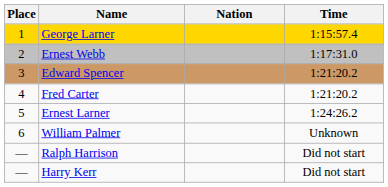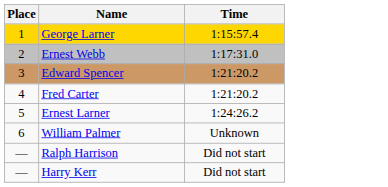 <table class=wikitable>
 <tr>
 <th width=20>Place</th>
 <th width=180>Name</th>
-<th width=120>Nation</th>
 <th width=120>Time</th>
 </tr>
 <tr bgcolor=gold>
 <td align=center>1</td>
 <td><a href='#'>George Larner</a></td>
-<td></td>
 <td align=center>1:15:57.4</td>
 </tr>
 <tr bgcolor=silver>
 <td align=center>2</td>
 <td><a href='#'>Ernest Webb</a></td>
-<td></td>
 <td align=center>1:17:31.0</td>
 </tr>
 <tr bgcolor=cc9966>
 <td align=center>3</td>
 <td><a href='#'>Edward Spencer</a></td>
-<td></td>
 <td align=center>1:21:20.2</td>
 </tr>
 <tr>
 <td align=center>4</td>
 <td><a href='#'>Fred Carter</a></td>
-<td></td>
 <td align=center>1:21:20.2</td>
 </tr>
 <tr>
 <td align=center>5</td>
 <td><a href='#'>Ernest Larner</a></td>
-<td></td>
 <td align=center>1:24:26.2</td>
 </tr>
 <tr>
 <td align=center>6</td>
 <td><a href='#'>William Palmer</a></td>
-<td></td>
 <td align=center>Unknown</td>
 </tr>
 <tr>
 <td align=center>—</td>
 <td><a href='#'>Ralph Harrison</a></td>
-<td></td>
 <td align=center>Did not start</td>
 </tr>
 <tr>
 <td align=center>—</td>
 <td><a href='#'>Harry Kerr</a></td>
-<td></td>
 <td align=center>Did not start</td>
 </tr>
 </table>
